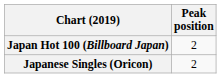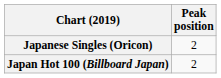 <table class="wikitable sortable plainrowheaders" style="text-align:center">
 <tr>
 <th scope="col">Chart (2019)</th>
 <th scope="col">Peak<br>position</th>
 </tr>
 <tr>
+<th scope="row">Japanese Singles (Oricon)</th>
+<td>2</td>
+</tr>
+<tr>
 <th scope="row">Japan Hot 100 (<em>Billboard Japan</em>)</th>
 <td>2</td>
 </tr>
-<tr>
-<th scope="row">Japanese Singles (Oricon)</th>
-<td>2</td>
-</tr>
 </table>
